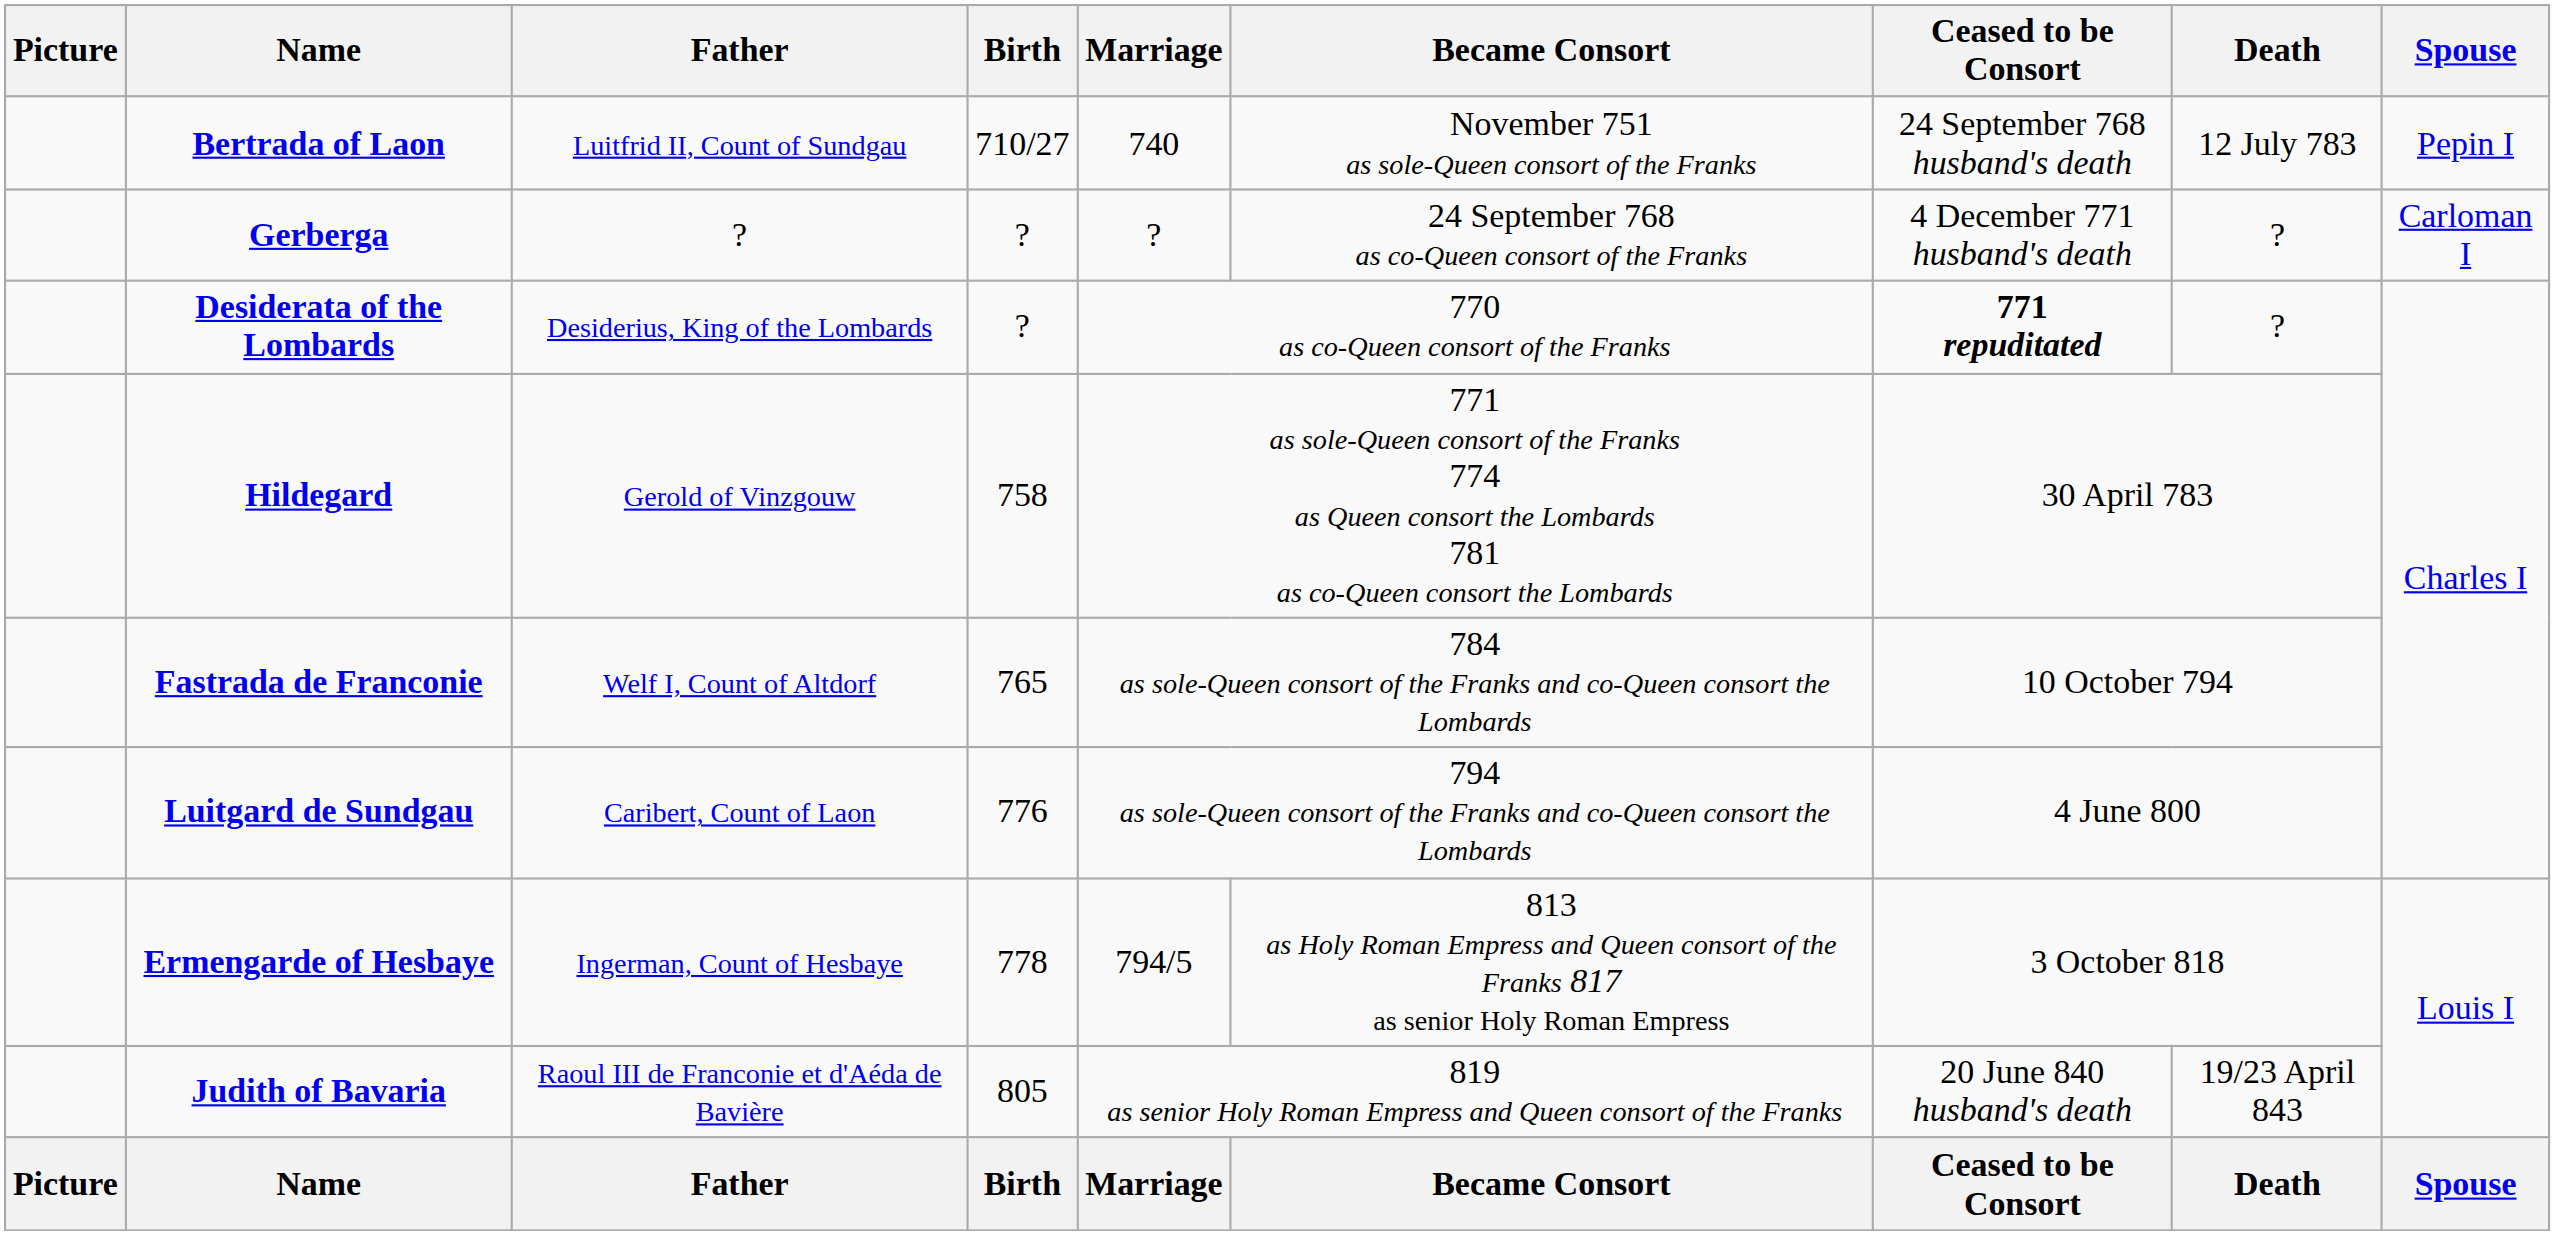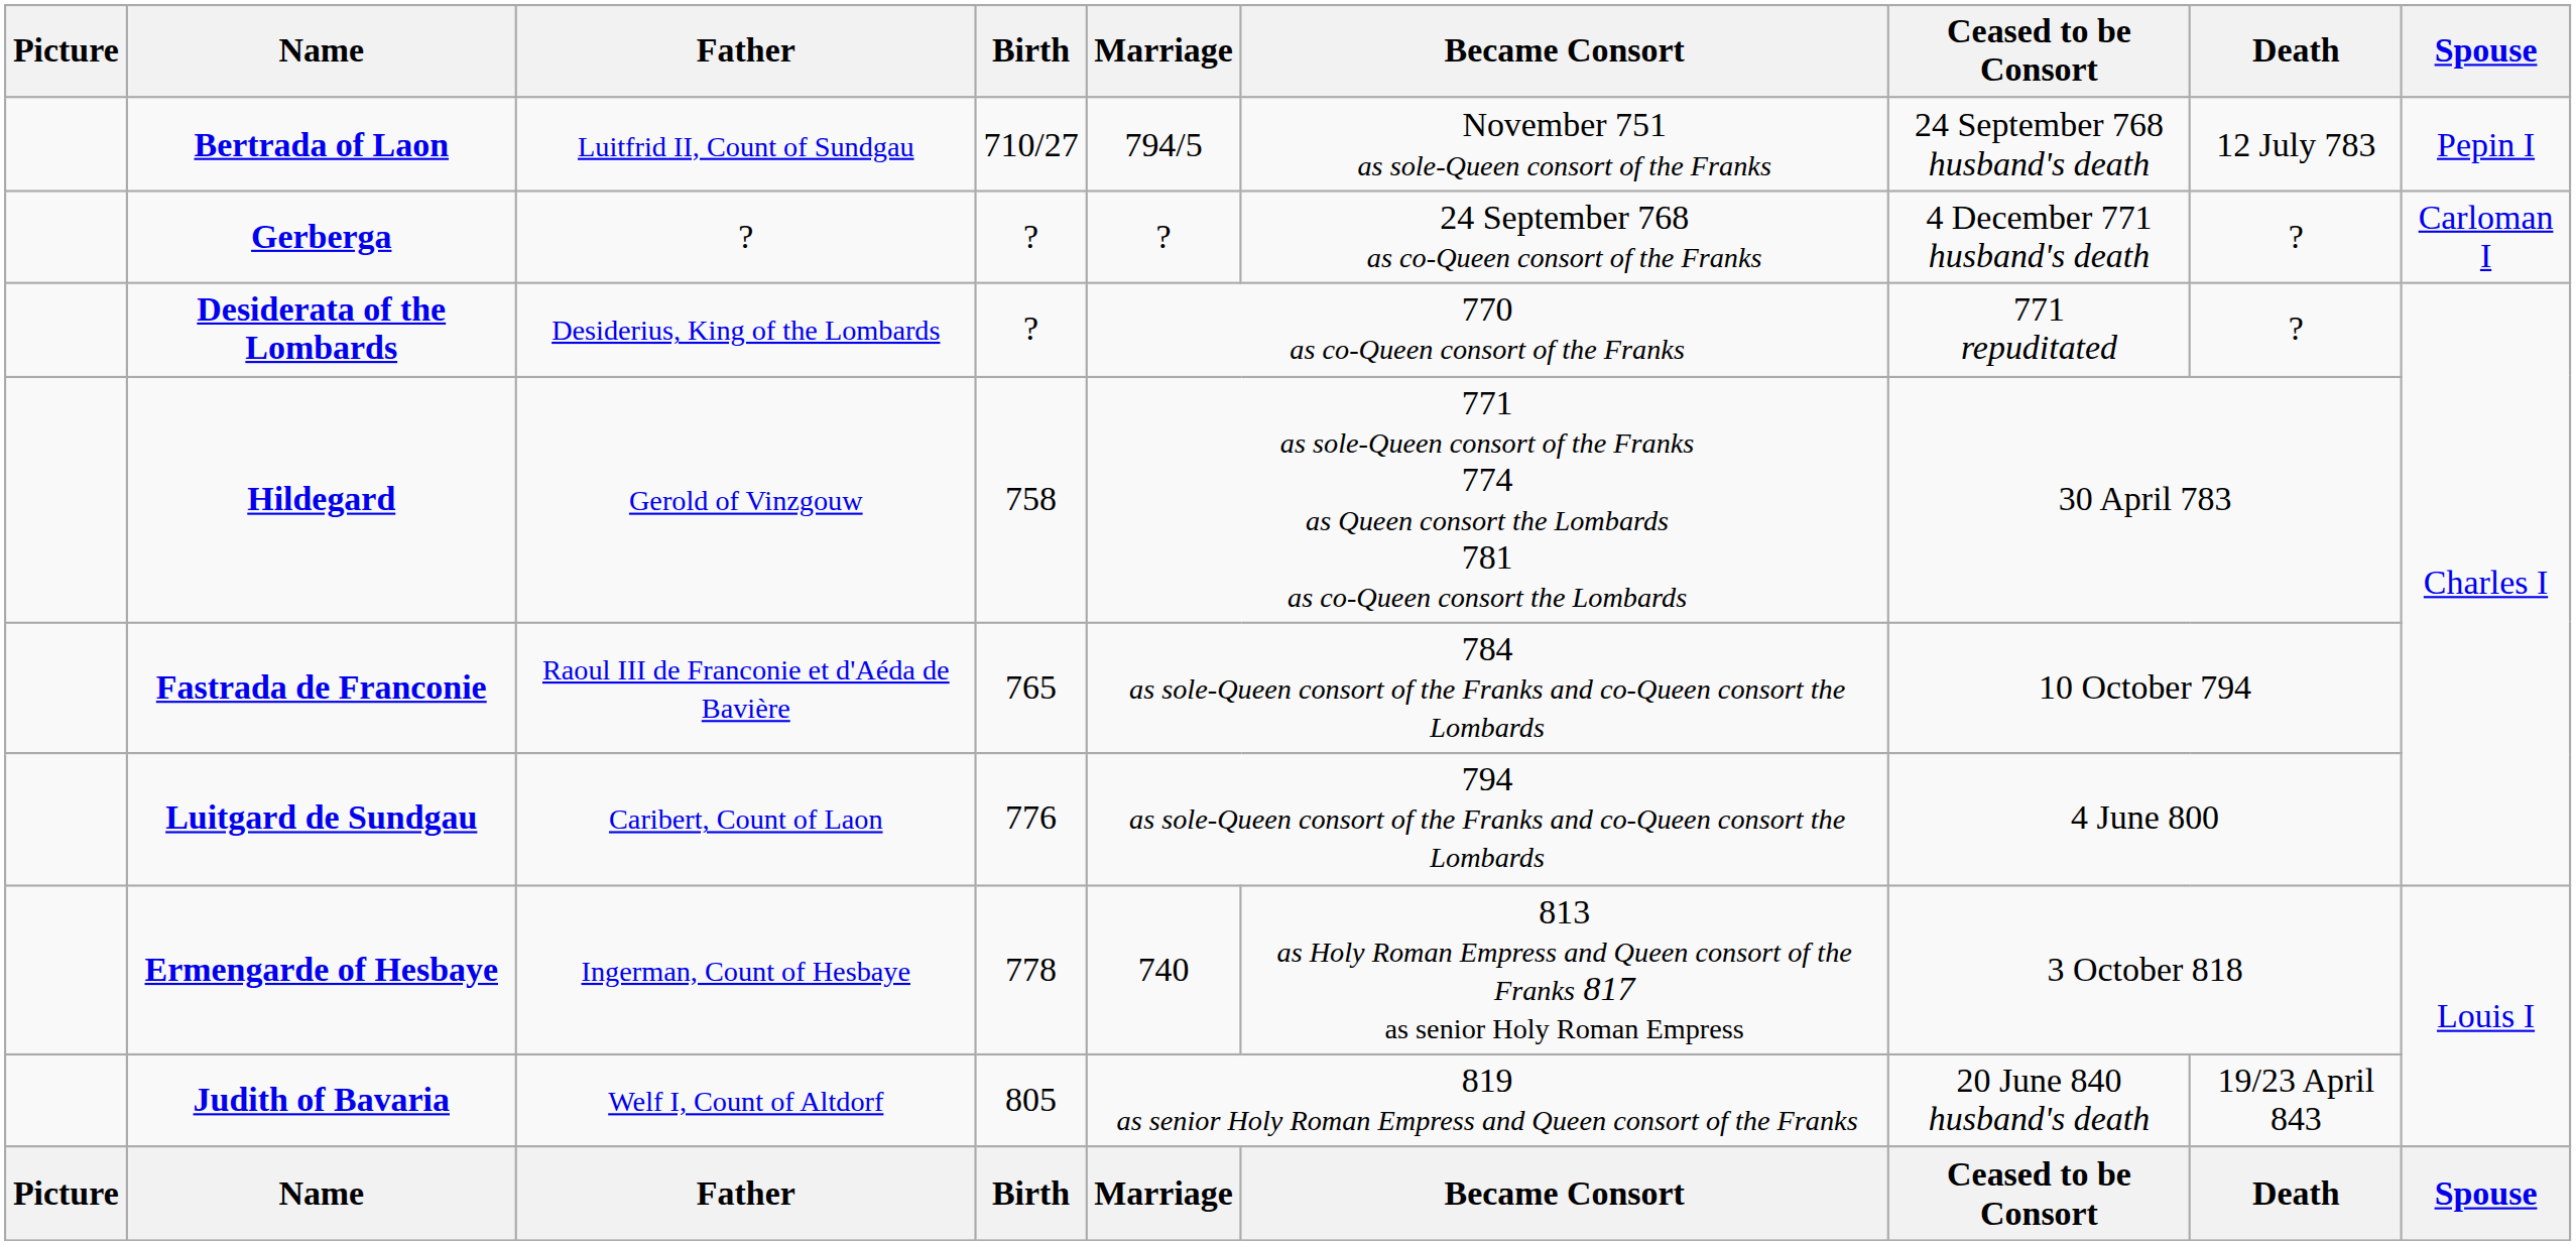 <table width=95% class="wikitable">
 <tr>
 <th>Picture</th>
 <th>Name</th>
 <th>Father</th>
 <th>Birth</th>
 <th>Marriage</th>
 <th>Became Consort</th>
 <th>Ceased to be Consort</th>
 <th>Death</th>
 <th><a href='#'>Spouse</a></th>
 </tr>
 <tr>
 <td align="center"></td>
 <td align="center"><strong><a href='#'>Bertrada of Laon</a></strong></td>
 <td align="center"><small><a href='#'>Luitfrid II, Count of Sundgau</a></small></td>
 <td align="center">710/27</td>
-<td align="center">740</td>
+<td align="center">794/5</td>
 <td align="center">November 751<br><small><em>as sole-Queen consort of the Franks</em></small></td>
 <td align="center">24 September 768<br><em>husband's death</em></td>
 <td align="center">12 July 783</td>
 <td align="center"><a href='#'>Pepin I</a></td>
 </tr>
 <tr>
 <td align="center"></td>
 <td align="center"><strong><a href='#'>Gerberga</a></strong></td>
 <td align="center">?</td>
 <td align="center">?</td>
 <td align="center">?</td>
 <td align="center">24 September 768<br><small><em>as co-Queen consort of the Franks</em></small></td>
 <td align="center">4 December 771<br><em>husband's death</em></td>
 <td align="center">?</td>
 <td align="center"><a href='#'>Carloman I</a></td>
 </tr>
 <tr>
 <td align="center"></td>
 <td align="center"><strong><a href='#'>Desiderata of the Lombards</a></strong></td>
 <td align="center"><small><a href='#'>Desiderius, King of the Lombards</a></small></td>
 <td align="center">?</td>
 <td align="center" colspan="2">770<br><small><em>as co-Queen consort of the Franks</em></small></td>
-<td align="center"><strong>771<br><em>repuditated</em></strong></td>
+<td align="center">771<br><em>repuditated</em></td>
 <td align="center">?</td>
 <td align="center" rowspan="4"><a href='#'>Charles I</a></td>
 </tr>
 <tr>
 <td align="center"></td>
 <td align="center"><strong><a href='#'>Hildegard</a></strong></td>
 <td align="center"><small><a href='#'>Gerold of Vinzgouw</a></small></td>
 <td align="center">758</td>
 <td align="center" colspan="2">771<br> <small><em>as sole-Queen consort of the Franks</em></small> <br>774  <br><small><em>as Queen consort the Lombards</em></small><br>781  <br><small><em>as co-Queen consort the Lombards</em></small></td>
 <td align="center" colspan="2">30 April 783</td>
 </tr>
 <tr>
 <td align="center"></td>
 <td align="center"><strong><a href='#'>Fastrada de Franconie</a></strong></td>
-<td align="center"><small><a href='#'>Welf I, Count of Altdorf</a></small></td>
+<td align="center"><small><a href='#'>Raoul III de Franconie et d'Aéda de Bavière</a></small></td>
 <td align="center">765</td>
 <td align="center" colspan="2">784<br> <small><em>as sole-Queen consort of the Franks and co-Queen consort the Lombards</em></small></td>
 <td align="center" colspan="2">10 October 794</td>
 </tr>
 <tr>
 <td align="center"></td>
 <td align="center"><strong><a href='#'>Luitgard de Sundgau</a></strong></td>
 <td align="center"><small><a href='#'>Caribert, Count of Laon</a></small></td>
 <td align="center">776</td>
 <td align="center" colspan="2">794<br><small><em>as sole-Queen consort of the Franks and co-Queen consort the Lombards</em></small></td>
 <td align="center" colspan="2">4 June 800</td>
 </tr>
 <tr>
 <td align="center"></td>
 <td align="center"><strong><a href='#'>Ermengarde of Hesbaye</a></strong></td>
 <td align="center"><small><a href='#'>Ingerman, Count of Hesbaye</a></small></td>
 <td align="center">778</td>
-<td align="center">794/5</td>
+<td align="center">740</td>
 <td align="center">813<br><em><small>as Holy Roman Empress and Queen consort of the Franks</small> 817<br></em><small>as senior Holy Roman Empress</small></td>
 <td align="center" colspan="2">3 October 818</td>
 <td align="center" rowspan="2"><a href='#'>Louis I</a></td>
 </tr>
 <tr>
 <td align="center"></td>
 <td align="center"><strong><a href='#'>Judith of Bavaria</a></strong></td>
-<td align="center"><small><a href='#'>Raoul III de Franconie et d'Aéda de Bavière</a></small></td>
+<td align="center"><small><a href='#'>Welf I, Count of Altdorf</a></small></td>
 <td align="center">805</td>
 <td align="center" colspan="2">819<br><small><em>as senior Holy Roman Empress and Queen consort of the Franks</em></small></td>
 <td align="center">20 June 840<br><em>husband's death</em></td>
 <td align="center">19/23 April 843</td>
 </tr>
 <tr>
 <th>Picture</th>
 <th>Name</th>
 <th>Father</th>
 <th>Birth</th>
 <th>Marriage</th>
 <th>Became Consort</th>
 <th>Ceased to be Consort</th>
 <th>Death</th>
 <th><a href='#'>Spouse</a></th>
 </tr>
 </table>
